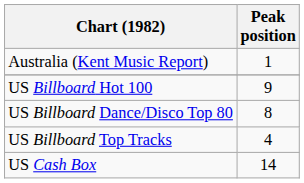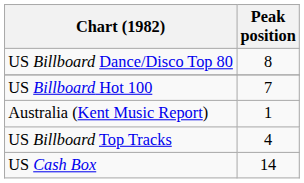 <table class="wikitable sortable">
 <tr>
 <th>Chart (1982)</th>
 <th>Peak<br>position</th>
 </tr>
 <tr>
-<td>Australia (<a href='#'>Kent Music Report</a>)</td>
-<td align="center">1</td>
+<td>US <em>Billboard</em> <a href='#'>Dance/Disco Top 80</a></td>
+<td align="center">8</td>
 </tr>
 <tr>
 </tr>
 <tr>
 </tr>
 <tr>
 </tr>
 <tr>
 </tr>
 <tr>
 </tr>
 <tr>
 <td>US <a href='#'><em>Billboard</em> Hot 100</a></td>
-<td align="center">9</td>
+<td align="center">7</td>
 </tr>
 <tr>
-<td>US <em>Billboard</em> <a href='#'>Dance/Disco Top 80</a></td>
-<td align="center">8</td>
+<td>Australia (<a href='#'>Kent Music Report</a>)</td>
+<td align="center">1</td>
 </tr>
 <tr>
 <td>US <em>Billboard</em> <a href='#'>Top Tracks</a></td>
 <td align="center">4</td>
 </tr>
 <tr>
 <td>US <em><a href='#'>Cash Box</a></em></td>
 <td align="center">14</td>
 </tr>
 </table>
